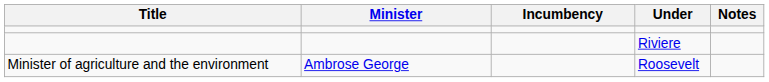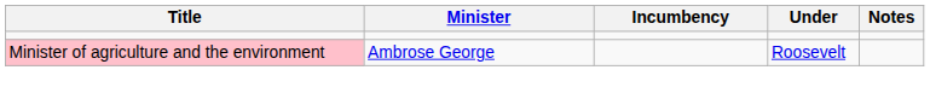 <table class="wikitable" style="width:100%;">
 <tr>
 <th>Title</th>
 <th style="width:25%;"><a href='#'>Minister</a></th>
 <th style="width:160px;">Incumbency</th>
 <th style="width:10%;">Under</th>
 <th style="width:7%;">Notes</th>
 </tr>
 <tr>
 <td></td>
 <td></td>
 <td></td>
 <td></td>
 <td></td>
 </tr>
 <tr>
-<td></td>
-<td></td>
-<td></td>
-<td><a href='#'>Riviere</a></td>
-<td></td>
-</tr>
-<tr>
-<td>Minister of agriculture and the environment</td>
+<td style="background: pink;">Minister of agriculture and the environment</td>
 <td><a href='#'>Ambrose George</a></td>
 <td></td>
 <td><a href='#'>Roosevelt</a></td>
 <td></td>
 </tr>
 </table>
